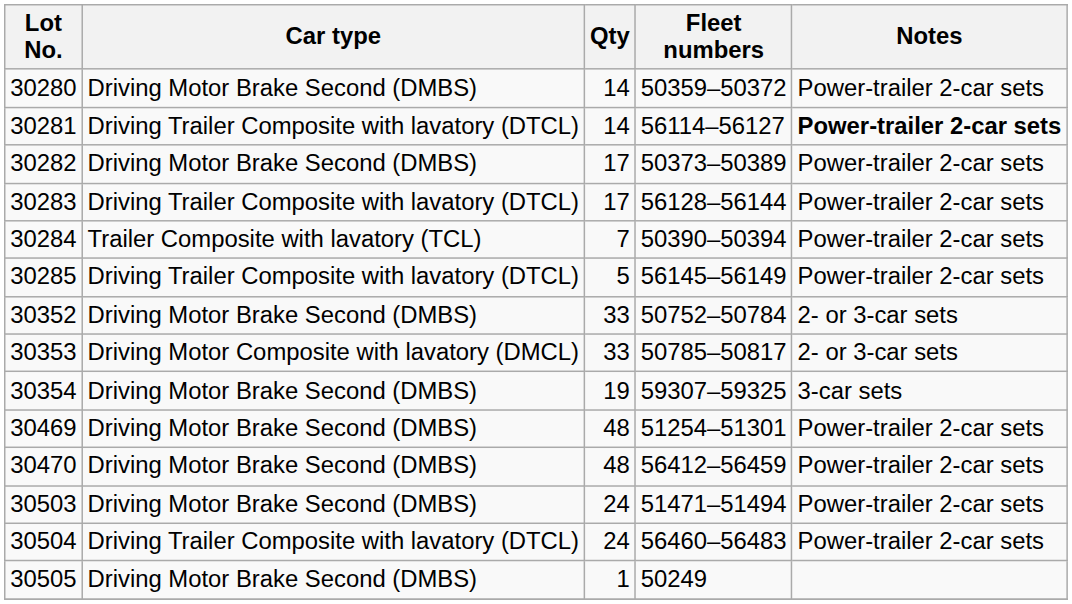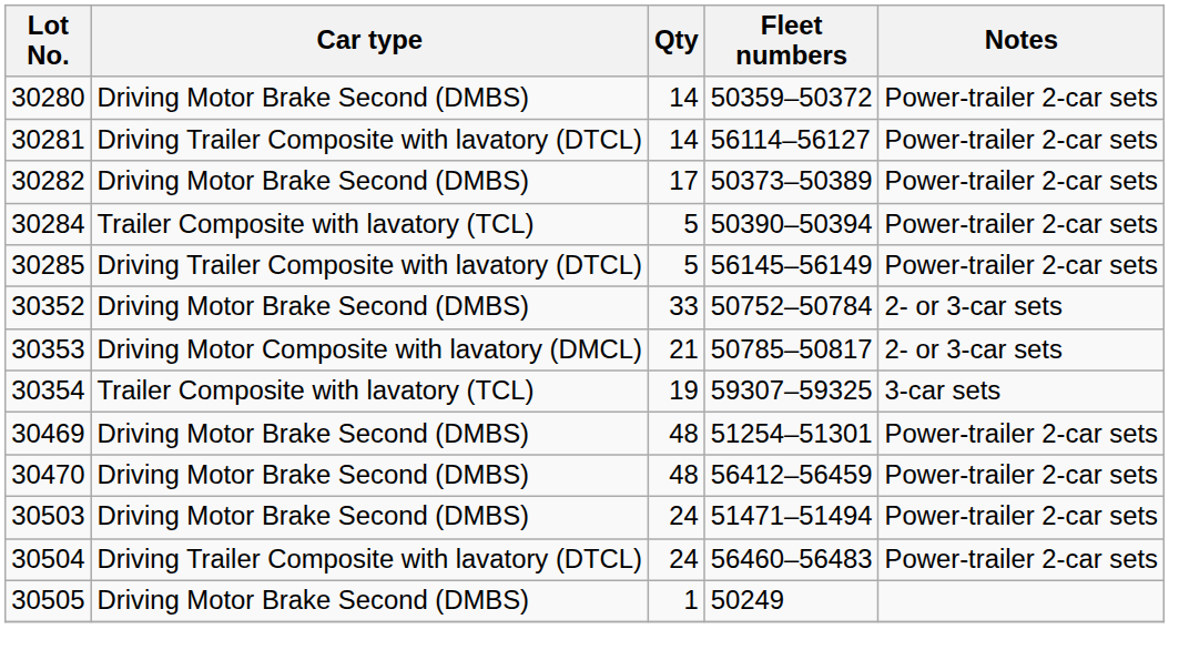 <table class="wikitable sortable">
 <tr>
 <th>Lot<br>No.</th>
 <th>Car type</th>
 <th>Qty<br></th>
 <th>Fleet<br>numbers</th>
 <th>Notes</th>
 </tr>
 <tr>
 <td>30280</td>
 <td>Driving Motor Brake Second (DMBS)</td>
 <td style=text-align:right>14</td>
 <td>50359–50372</td>
 <td>Power-trailer 2-car sets</td>
 </tr>
 <tr>
 <td>30281</td>
 <td>Driving Trailer Composite with lavatory (DTCL)</td>
 <td style=text-align:right>14</td>
 <td>56114–56127</td>
-<td><strong>Power-trailer 2-car sets</strong></td>
+<td>Power-trailer 2-car sets</td>
 </tr>
 <tr>
 <td>30282</td>
 <td>Driving Motor Brake Second (DMBS)</td>
 <td style=text-align:right>17</td>
 <td>50373–50389</td>
 <td>Power-trailer 2-car sets</td>
 </tr>
 <tr>
-<td>30283</td>
-<td>Driving Trailer Composite with lavatory (DTCL)</td>
-<td style=text-align:right>17</td>
-<td>56128–56144</td>
-<td>Power-trailer 2-car sets</td>
-</tr>
-<tr>
 <td>30284</td>
 <td>Trailer Composite with lavatory (TCL)</td>
-<td style=text-align:right>7</td>
+<td style=text-align:right>5</td>
 <td>50390–50394</td>
 <td>Power-trailer 2-car sets</td>
 </tr>
 <tr>
 <td>30285</td>
 <td>Driving Trailer Composite with lavatory (DTCL)</td>
 <td style=text-align:right>5</td>
 <td>56145–56149</td>
 <td>Power-trailer 2-car sets</td>
 </tr>
 <tr>
 <td>30352</td>
 <td>Driving Motor Brake Second (DMBS)</td>
 <td style=text-align:right>33</td>
 <td>50752–50784</td>
 <td>2- or 3-car sets</td>
 </tr>
 <tr>
 <td>30353</td>
 <td>Driving Motor Composite with lavatory (DMCL)</td>
-<td style=text-align:right>33</td>
+<td style=text-align:right>21</td>
 <td>50785–50817</td>
 <td>2- or 3-car sets</td>
 </tr>
 <tr>
 <td>30354</td>
-<td>Driving Motor Brake Second (DMBS)</td>
+<td>Trailer Composite with lavatory (TCL)</td>
 <td style=text-align:right>19</td>
 <td>59307–59325</td>
 <td>3-car sets</td>
 </tr>
 <tr>
 <td>30469</td>
 <td>Driving Motor Brake Second (DMBS)</td>
 <td style=text-align:right>48</td>
 <td>51254–51301</td>
 <td>Power-trailer 2-car sets</td>
 </tr>
 <tr>
 <td>30470</td>
 <td>Driving Motor Brake Second (DMBS)</td>
 <td style=text-align:right>48</td>
 <td>56412–56459</td>
 <td>Power-trailer 2-car sets</td>
 </tr>
 <tr>
 <td>30503</td>
 <td>Driving Motor Brake Second (DMBS)</td>
 <td style=text-align:right>24</td>
 <td>51471–51494</td>
 <td>Power-trailer 2-car sets</td>
 </tr>
 <tr>
 <td>30504</td>
 <td>Driving Trailer Composite with lavatory (DTCL)</td>
 <td style=text-align:right>24</td>
 <td>56460–56483</td>
 <td>Power-trailer 2-car sets</td>
 </tr>
 <tr>
 <td>30505</td>
 <td>Driving Motor Brake Second (DMBS)</td>
 <td style=text-align:right>1</td>
 <td>50249</td>
 <td></td>
 </tr>
 <tr>
 </tr>
 </table>
